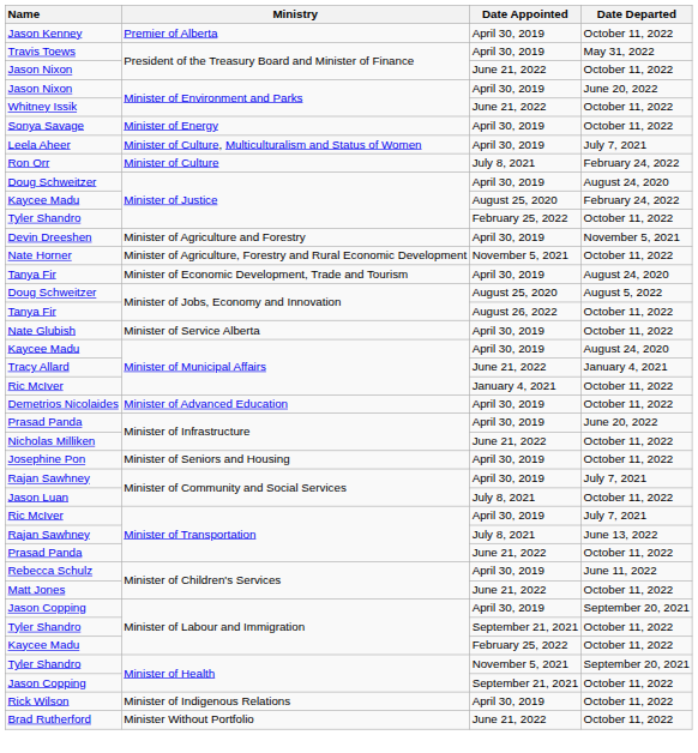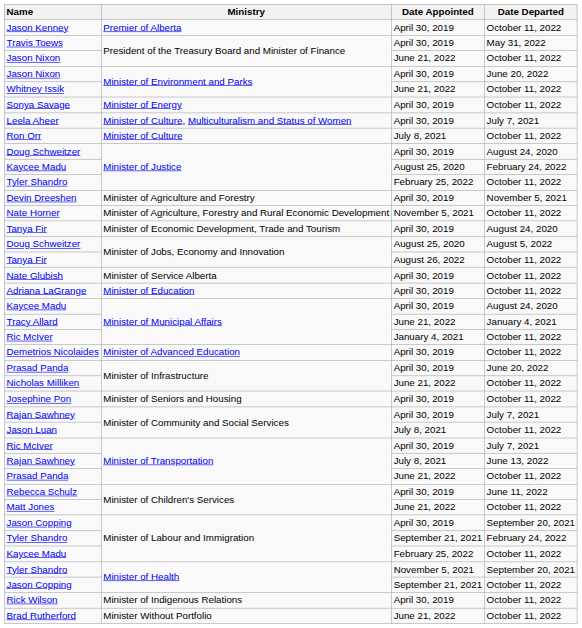 <table class="wikitable sortable" style="text-align:left;">
 <tr>
 <th style="text-align:left;">Name</th>
 <th>Ministry</th>
 <th>Date Appointed</th>
 <th>Date Departed</th>
 </tr>
 <tr>
 <td style="text-align:left;"><a href='#'>Jason Kenney</a></td>
 <td><a href='#'>Premier of Alberta</a></td>
 <td>April 30, 2019</td>
 <td>October 11, 2022</td>
 </tr>
 <tr>
 <td><a href='#'>Travis Toews</a></td>
 <td rowspan="2">President of the Treasury Board and Minister of Finance</td>
 <td>April 30, 2019</td>
 <td>May 31, 2022</td>
 </tr>
 <tr>
 <td><a href='#'>Jason Nixon</a></td>
 <td>June 21, 2022</td>
 <td>October 11, 2022</td>
 </tr>
 <tr>
 <td><a href='#'>Jason Nixon</a></td>
 <td rowspan="2"><a href='#'>Minister of Environment and Parks</a></td>
 <td>April 30, 2019</td>
 <td>June 20, 2022</td>
 </tr>
 <tr>
 <td><a href='#'>Whitney Issik</a></td>
 <td>June 21, 2022</td>
 <td>October 11, 2022</td>
 </tr>
 <tr>
 <td><a href='#'>Sonya Savage</a></td>
 <td><a href='#'>Minister of Energy</a></td>
 <td>April 30, 2019</td>
 <td>October 11, 2022</td>
 </tr>
 <tr>
 <td style="text-align:left;"><a href='#'>Leela Aheer</a></td>
 <td><a href='#'>Minister of Culture</a>, <a href='#'>Multiculturalism and Status of Women</a></td>
 <td>April 30, 2019</td>
 <td>July 7, 2021</td>
 </tr>
 <tr>
 <td style="text-align:left;"><a href='#'>Ron Orr</a></td>
 <td><a href='#'>Minister of Culture</a></td>
 <td>July 8, 2021</td>
-<td>February 24, 2022</td>
+<td>October 11, 2022</td>
 </tr>
 <tr>
 <td style="text-align:left;"><a href='#'>Doug Schweitzer</a></td>
 <td rowspan="3"><a href='#'>Minister of Justice</a></td>
 <td>April 30, 2019</td>
 <td>August 24, 2020</td>
 </tr>
 <tr>
 <td style="text-align:left;"><a href='#'>Kaycee Madu</a></td>
 <td>August 25, 2020</td>
 <td>February 24, 2022</td>
 </tr>
 <tr>
 <td style="text-align:left;"><a href='#'>Tyler Shandro</a></td>
 <td>February 25, 2022</td>
 <td>October 11, 2022</td>
 </tr>
 <tr>
 <td style="text-align:left;"><a href='#'>Devin Dreeshen</a></td>
 <td>Minister of Agriculture and Forestry</td>
 <td>April 30, 2019</td>
 <td>November 5, 2021</td>
 </tr>
 <tr>
 <td style="text-align:left;"><a href='#'>Nate Horner</a></td>
 <td>Minister of Agriculture, Forestry and Rural Economic Development</td>
 <td>November 5, 2021</td>
 <td>October 11, 2022</td>
 </tr>
 <tr>
 <td style="text-align:left;"><a href='#'>Tanya Fir</a></td>
 <td>Minister of Economic Development, Trade and Tourism</td>
 <td>April 30, 2019</td>
 <td>August 24, 2020</td>
 </tr>
 <tr>
 <td><a href='#'>Doug Schweitzer</a></td>
 <td rowspan="2">Minister of Jobs, Economy and Innovation</td>
 <td>August 25, 2020</td>
 <td>August 5, 2022</td>
 </tr>
 <tr>
 <td><a href='#'>Tanya Fir</a></td>
 <td>August 26, 2022</td>
 <td>October 11, 2022</td>
 </tr>
 <tr>
 <td><a href='#'>Nate Glubish</a></td>
 <td>Minister of Service Alberta</td>
+<td>April 30, 2019</td>
+<td>October 11, 2022</td>
+</tr>
+<tr>
+<td><a href='#'>Adriana LaGrange</a></td>
+<td><a href='#'>Minister of Education</a></td>
 <td>April 30, 2019</td>
 <td>October 11, 2022</td>
 </tr>
 <tr>
 <td><a href='#'>Kaycee Madu</a></td>
 <td rowspan="3"><a href='#'>Minister of Municipal Affairs</a></td>
 <td>April 30, 2019</td>
 <td>August 24, 2020</td>
 </tr>
 <tr>
 <td><a href='#'>Tracy Allard</a></td>
 <td>June 21, 2022</td>
 <td>January 4, 2021</td>
 </tr>
 <tr>
 <td><a href='#'>Ric McIver</a></td>
 <td>January 4, 2021</td>
 <td>October 11, 2022</td>
 </tr>
 <tr>
 <td><a href='#'>Demetrios Nicolaides</a></td>
 <td><a href='#'>Minister of Advanced Education</a></td>
 <td>April 30, 2019</td>
 <td>October 11, 2022</td>
 </tr>
 <tr>
 <td><a href='#'>Prasad Panda</a></td>
 <td rowspan="2">Minister of Infrastructure</td>
 <td>April 30, 2019</td>
 <td>June 20, 2022</td>
 </tr>
 <tr>
 <td><a href='#'>Nicholas Milliken</a></td>
 <td>June 21, 2022</td>
 <td>October 11, 2022</td>
 </tr>
 <tr>
 <td><a href='#'>Josephine Pon</a></td>
 <td>Minister of Seniors and Housing</td>
 <td>April 30, 2019</td>
 <td>October 11, 2022</td>
 </tr>
 <tr>
 <td><a href='#'>Rajan Sawhney</a></td>
 <td rowspan="2">Minister of Community and Social Services</td>
 <td>April 30, 2019</td>
 <td>July 7, 2021</td>
 </tr>
 <tr>
 <td><a href='#'>Jason Luan</a></td>
 <td>July 8, 2021</td>
 <td>October 11, 2022</td>
 </tr>
 <tr>
 <td><a href='#'>Ric McIver</a></td>
 <td rowspan="3"><a href='#'>Minister of Transportation</a></td>
 <td>April 30, 2019</td>
 <td>July 7, 2021</td>
 </tr>
 <tr>
 <td><a href='#'>Rajan Sawhney</a></td>
 <td>July 8, 2021</td>
 <td>June 13, 2022</td>
 </tr>
 <tr>
 <td><a href='#'>Prasad Panda</a></td>
 <td>June 21, 2022</td>
 <td>October 11, 2022</td>
 </tr>
 <tr>
 <td style="text-align:left;"><a href='#'>Rebecca Schulz</a></td>
 <td rowspan="2">Minister of Children's Services</td>
 <td>April 30, 2019</td>
 <td>June 11, 2022</td>
 </tr>
 <tr>
 <td style="text-align:left;"><a href='#'>Matt Jones</a></td>
 <td>June 21, 2022</td>
 <td>October 11, 2022</td>
 </tr>
 <tr>
 <td style="text-align:left;"><a href='#'>Jason Copping</a></td>
 <td rowspan="3">Minister of Labour and Immigration</td>
 <td>April 30, 2019</td>
 <td>September 20, 2021</td>
 </tr>
 <tr style="text-align:left;">
 <td><a href='#'>Tyler Shandro</a></td>
 <td>September 21, 2021</td>
-<td>October 11, 2022</td>
+<td>February 24, 2022</td>
 </tr>
 <tr style="text-align:left;">
 <td><a href='#'>Kaycee Madu</a></td>
 <td>February 25, 2022</td>
 <td>October 11, 2022</td>
 </tr>
 <tr>
 <td><a href='#'>Tyler Shandro</a></td>
 <td rowspan="2"><a href='#'>Minister of Health</a></td>
 <td>November 5, 2021</td>
 <td>September 20, 2021</td>
 </tr>
 <tr>
 <td><a href='#'>Jason Copping</a></td>
 <td>September 21, 2021</td>
 <td>October 11, 2022</td>
 </tr>
 <tr>
 <td><a href='#'>Rick Wilson</a></td>
 <td>Minister of Indigenous Relations</td>
 <td>April 30, 2019</td>
 <td>October 11, 2022</td>
 </tr>
 <tr>
 <td><a href='#'>Brad Rutherford</a></td>
 <td>Minister Without Portfolio</td>
 <td>June 21, 2022</td>
 <td>October 11, 2022</td>
 </tr>
 </table>
